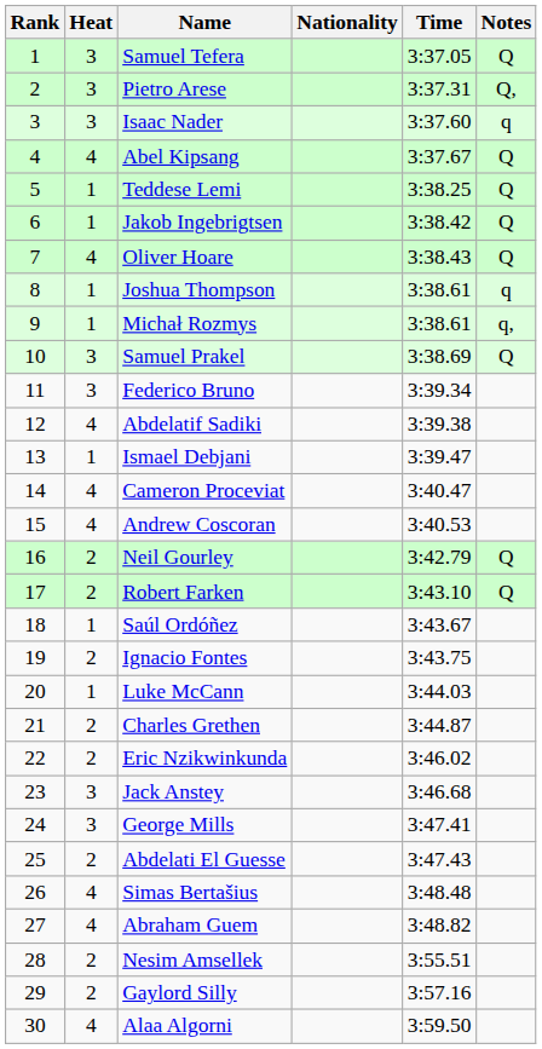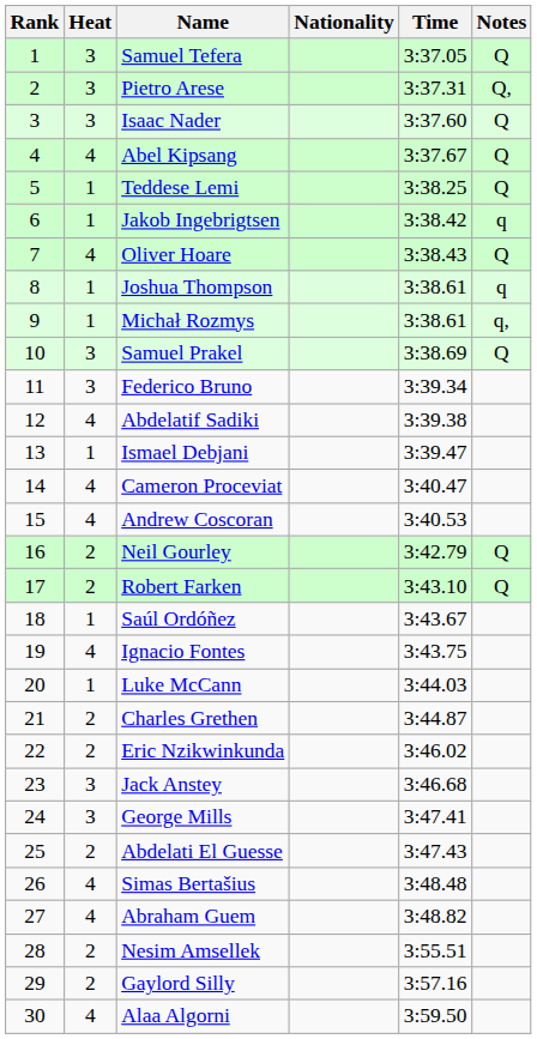 <table class="wikitable sortable" style="text-align:center">
 <tr>
 <th>Rank</th>
 <th>Heat</th>
 <th>Name</th>
 <th>Nationality</th>
 <th>Time</th>
 <th>Notes</th>
 </tr>
 <tr bgcolor=ccffcc>
 <td>1</td>
 <td>3</td>
 <td align=left><a href='#'>Samuel Tefera</a></td>
 <td align=left></td>
 <td>3:37.05</td>
 <td>Q</td>
 </tr>
 <tr bgcolor=ccffcc>
 <td>2</td>
 <td>3</td>
 <td align=left><a href='#'>Pietro Arese</a></td>
 <td align=left></td>
 <td>3:37.31</td>
 <td>Q, </td>
 </tr>
 <tr bgcolor=ddffdd>
 <td>3</td>
 <td>3</td>
 <td align=left><a href='#'>Isaac Nader</a></td>
 <td align=left></td>
 <td>3:37.60</td>
-<td>q</td>
+<td>Q</td>
 </tr>
 <tr bgcolor=ccffcc>
 <td>4</td>
 <td>4</td>
 <td align=left><a href='#'>Abel Kipsang</a></td>
 <td align=left></td>
 <td>3:37.67</td>
 <td>Q</td>
 </tr>
 <tr bgcolor=ccffcc>
 <td>5</td>
 <td>1</td>
 <td align=left><a href='#'>Teddese Lemi</a></td>
 <td align=left></td>
 <td>3:38.25</td>
 <td>Q</td>
 </tr>
 <tr bgcolor=ccffcc>
 <td>6</td>
 <td>1</td>
 <td align=left><a href='#'>Jakob Ingebrigtsen</a></td>
 <td align=left></td>
 <td>3:38.42</td>
-<td>Q</td>
+<td>q</td>
 </tr>
 <tr bgcolor=ccffcc>
 <td>7</td>
 <td>4</td>
 <td align=left><a href='#'>Oliver Hoare</a></td>
 <td align=left></td>
 <td>3:38.43</td>
 <td>Q</td>
 </tr>
 <tr bgcolor=ddffdd>
 <td>8</td>
 <td>1</td>
 <td align=left><a href='#'>Joshua Thompson</a></td>
 <td align=left></td>
 <td>3:38.61</td>
 <td>q</td>
 </tr>
 <tr bgcolor=ddffdd>
 <td>9</td>
 <td>1</td>
 <td align=left><a href='#'>Michał Rozmys</a></td>
 <td align=left></td>
 <td>3:38.61</td>
 <td>q, </td>
 </tr>
 <tr bgcolor=ddffdd>
 <td>10</td>
 <td>3</td>
 <td align=left><a href='#'>Samuel Prakel</a></td>
 <td align=left></td>
 <td>3:38.69</td>
 <td>Q</td>
 </tr>
 <tr>
 <td>11</td>
 <td>3</td>
 <td align=left><a href='#'>Federico Bruno</a></td>
 <td align=left></td>
 <td>3:39.34</td>
 <td></td>
 </tr>
 <tr>
 <td>12</td>
 <td>4</td>
 <td align=left><a href='#'>Abdelatif Sadiki</a></td>
 <td align=left></td>
 <td>3:39.38</td>
 <td></td>
 </tr>
 <tr>
 <td>13</td>
 <td>1</td>
 <td align=left><a href='#'>Ismael Debjani</a></td>
 <td align=left></td>
 <td>3:39.47</td>
 <td></td>
 </tr>
 <tr>
 <td>14</td>
 <td>4</td>
 <td align=left><a href='#'>Cameron Proceviat</a></td>
 <td align=left></td>
 <td>3:40.47</td>
 <td></td>
 </tr>
 <tr>
 <td>15</td>
 <td>4</td>
 <td align=left><a href='#'>Andrew Coscoran</a></td>
 <td align=left></td>
 <td>3:40.53</td>
 <td></td>
 </tr>
 <tr bgcolor=ccffcc>
 <td>16</td>
 <td>2</td>
 <td align=left><a href='#'>Neil Gourley</a></td>
 <td align=left></td>
 <td>3:42.79</td>
 <td>Q</td>
 </tr>
 <tr bgcolor=ccffcc>
 <td>17</td>
 <td>2</td>
 <td align=left><a href='#'>Robert Farken</a></td>
 <td align=left></td>
 <td>3:43.10</td>
 <td>Q</td>
 </tr>
 <tr>
 <td>18</td>
 <td>1</td>
 <td align=left><a href='#'>Saúl Ordóñez</a></td>
 <td align=left></td>
 <td>3:43.67</td>
 <td></td>
 </tr>
 <tr>
 <td>19</td>
-<td>2</td>
+<td>4</td>
 <td align=left><a href='#'>Ignacio Fontes</a></td>
 <td align=left></td>
 <td>3:43.75</td>
 <td></td>
 </tr>
 <tr>
 <td>20</td>
 <td>1</td>
 <td align=left><a href='#'>Luke McCann</a></td>
 <td align=left></td>
 <td>3:44.03</td>
 <td></td>
 </tr>
 <tr>
 <td>21</td>
 <td>2</td>
 <td align=left><a href='#'>Charles Grethen</a></td>
 <td align=left></td>
 <td>3:44.87</td>
 <td></td>
 </tr>
 <tr>
 <td>22</td>
 <td>2</td>
 <td align=left><a href='#'>Eric Nzikwinkunda</a></td>
 <td align=left></td>
 <td>3:46.02</td>
 <td></td>
 </tr>
 <tr>
 <td>23</td>
 <td>3</td>
 <td align=left><a href='#'>Jack Anstey</a></td>
 <td align=left></td>
 <td>3:46.68</td>
 <td></td>
 </tr>
 <tr>
 <td>24</td>
 <td>3</td>
 <td align=left><a href='#'>George Mills</a></td>
 <td align=left></td>
 <td>3:47.41</td>
 <td></td>
 </tr>
 <tr>
 <td>25</td>
 <td>2</td>
 <td align=left><a href='#'>Abdelati El Guesse</a></td>
 <td align=left></td>
 <td>3:47.43</td>
 <td></td>
 </tr>
 <tr>
 <td>26</td>
 <td>4</td>
 <td align=left><a href='#'>Simas Bertašius</a></td>
 <td align=left></td>
 <td>3:48.48</td>
 <td></td>
 </tr>
 <tr>
 <td>27</td>
 <td>4</td>
 <td align=left><a href='#'>Abraham Guem</a></td>
 <td align=left></td>
 <td>3:48.82</td>
 <td></td>
 </tr>
 <tr>
 <td>28</td>
 <td>2</td>
 <td align=left><a href='#'>Nesim Amsellek</a></td>
 <td align=left></td>
 <td>3:55.51</td>
 <td></td>
 </tr>
 <tr>
 <td>29</td>
 <td>2</td>
 <td align=left><a href='#'>Gaylord Silly</a></td>
 <td align=left></td>
 <td>3:57.16</td>
 <td></td>
 </tr>
 <tr>
 <td>30</td>
 <td>4</td>
 <td align=left><a href='#'>Alaa Algorni</a></td>
 <td align=left></td>
 <td>3:59.50</td>
 <td></td>
 </tr>
 </table>
